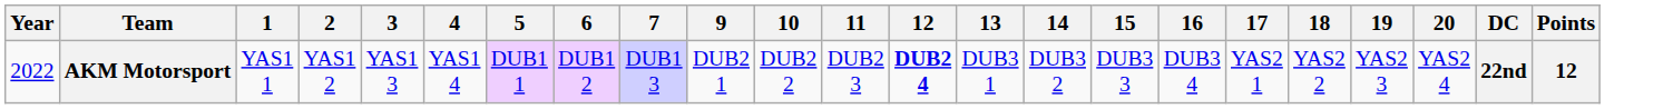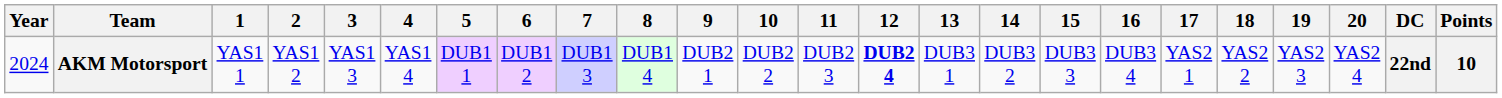 <table class="wikitable" style="text-align:center; font-size:85%">
 <tr>
 <th>Year</th>
 <th>Team</th>
 <th>1</th>
 <th>2</th>
 <th>3</th>
 <th>4</th>
 <th>5</th>
 <th>6</th>
 <th>7</th>
+<th>8</th>
 <th>9</th>
 <th>10</th>
 <th>11</th>
 <th>12</th>
 <th>13</th>
 <th>14</th>
 <th>15</th>
 <th>16</th>
 <th>17</th>
 <th>18</th>
 <th>19</th>
 <th>20</th>
 <th>DC</th>
 <th>Points</th>
 </tr>
 <tr>
-<td><a href='#'>2022</a></td>
+<td><a href='#'>2024</a></td>
 <th nowrap>AKM Motorsport</th>
 <td style="background:#;"><a href='#'>YAS1<br>1</a></td>
 <td style="background:#;"><a href='#'>YAS1<br>2</a></td>
 <td style="background:#;"><a href='#'>YAS1<br>3</a></td>
 <td style="background:#;"><a href='#'>YAS1<br>4</a></td>
 <td style="background:#efcfff;"><a href='#'>DUB1<br>1</a><br></td>
 <td style="background:#efcfff;"><a href='#'>DUB1<br>2</a><br></td>
 <td style="background:#cfcfff;"><a href='#'>DUB1<br>3</a><br></td>
+<td style="background:#dfffdf;"><a href='#'>DUB1<br>4</a><br></td>
 <td style="background:#;"><a href='#'>DUB2<br>1</a></td>
 <td style="background:#;"><a href='#'>DUB2<br>2</a></td>
 <td style="background:#;"><a href='#'>DUB2<br>3</a></td>
 <td style="background:#;"><strong><a href='#'>DUB2<br>4</a></strong></td>
 <td style="background:#;"><a href='#'>DUB3<br>1</a></td>
 <td style="background:#;"><a href='#'>DUB3<br>2</a></td>
 <td style="background:#;"><a href='#'>DUB3<br>3</a></td>
 <td style="background:#;"><a href='#'>DUB3<br>4</a></td>
 <td style="background:#;"><a href='#'>YAS2<br>1</a></td>
 <td style="background:#;"><a href='#'>YAS2<br>2</a></td>
 <td style="background:#;"><a href='#'>YAS2<br>3</a></td>
 <td style="background:#;"><a href='#'>YAS2<br>4</a></td>
 <th>22nd</th>
-<th>12</th>
+<th>10</th>
 </tr>
 </table>
